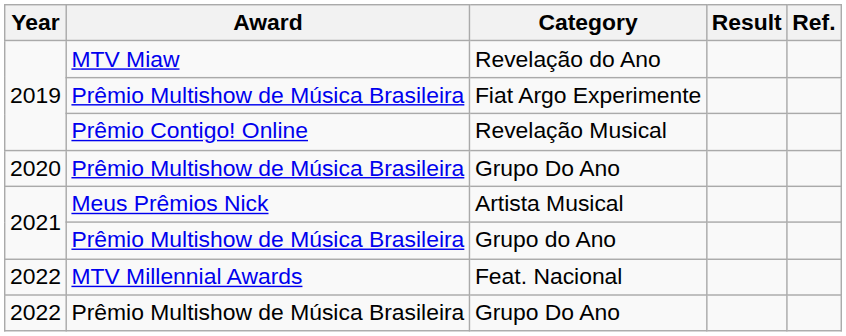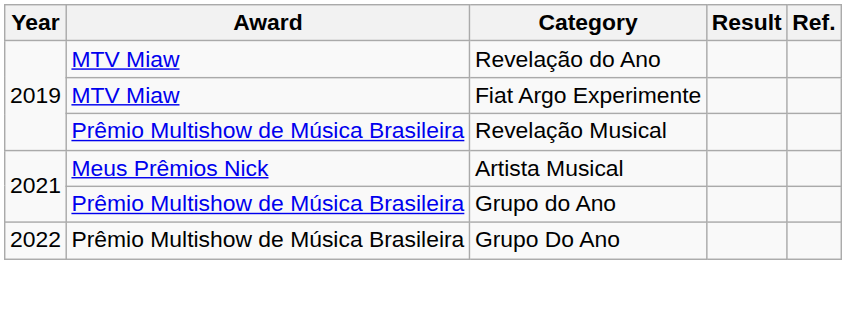 <table class="wikitable sortable plainrowheaders">
 <tr>
 <th>Year</th>
 <th>Award</th>
 <th>Category</th>
 <th>Result</th>
 <th>Ref.</th>
 </tr>
 <tr>
 <td rowspan="3">2019</td>
 <td><a href='#'>MTV Miaw</a></td>
 <td>Revelação do Ano</td>
 <td></td>
 <td></td>
 </tr>
 <tr>
-<td><a href='#'>Prêmio Multishow de Música Brasileira</a></td>
+<td><a href='#'>MTV Miaw</a></td>
 <td>Fiat Argo Experimente</td>
 <td></td>
 <td></td>
 </tr>
 <tr>
-<td><a href='#'>Prêmio Contigo! Online</a></td>
+<td><a href='#'>Prêmio Multishow de Música Brasileira</a></td>
 <td>Revelação Musical</td>
-<td></td>
-<td></td>
-</tr>
-<tr>
-<td>2020</td>
-<td><a href='#'>Prêmio Multishow de Música Brasileira</a></td>
-<td>Grupo Do Ano</td>
 <td></td>
 <td></td>
 </tr>
 <tr>
 <td rowspan="2">2021</td>
 <td><a href='#'>Meus Prêmios Nick</a></td>
 <td>Artista Musical</td>
 <td></td>
 <td></td>
 </tr>
 <tr>
 <td><a href='#'>Prêmio Multishow de Música Brasileira</a></td>
 <td>Grupo do Ano</td>
 <td></td>
 <td></td>
 </tr>
 <tr>
 <td>2022</td>
-<td><a href='#'>MTV Millennial Awards</a></td>
-<td>Feat. Nacional</td>
-<td></td>
-<td><br></td>
-</tr>
-<tr>
-<td>2022</td>
 <td>Prêmio Multishow de Música Brasileira</td>
 <td>Grupo Do Ano</td>
 <td></td>
 <td></td>
 </tr>
 </table>
